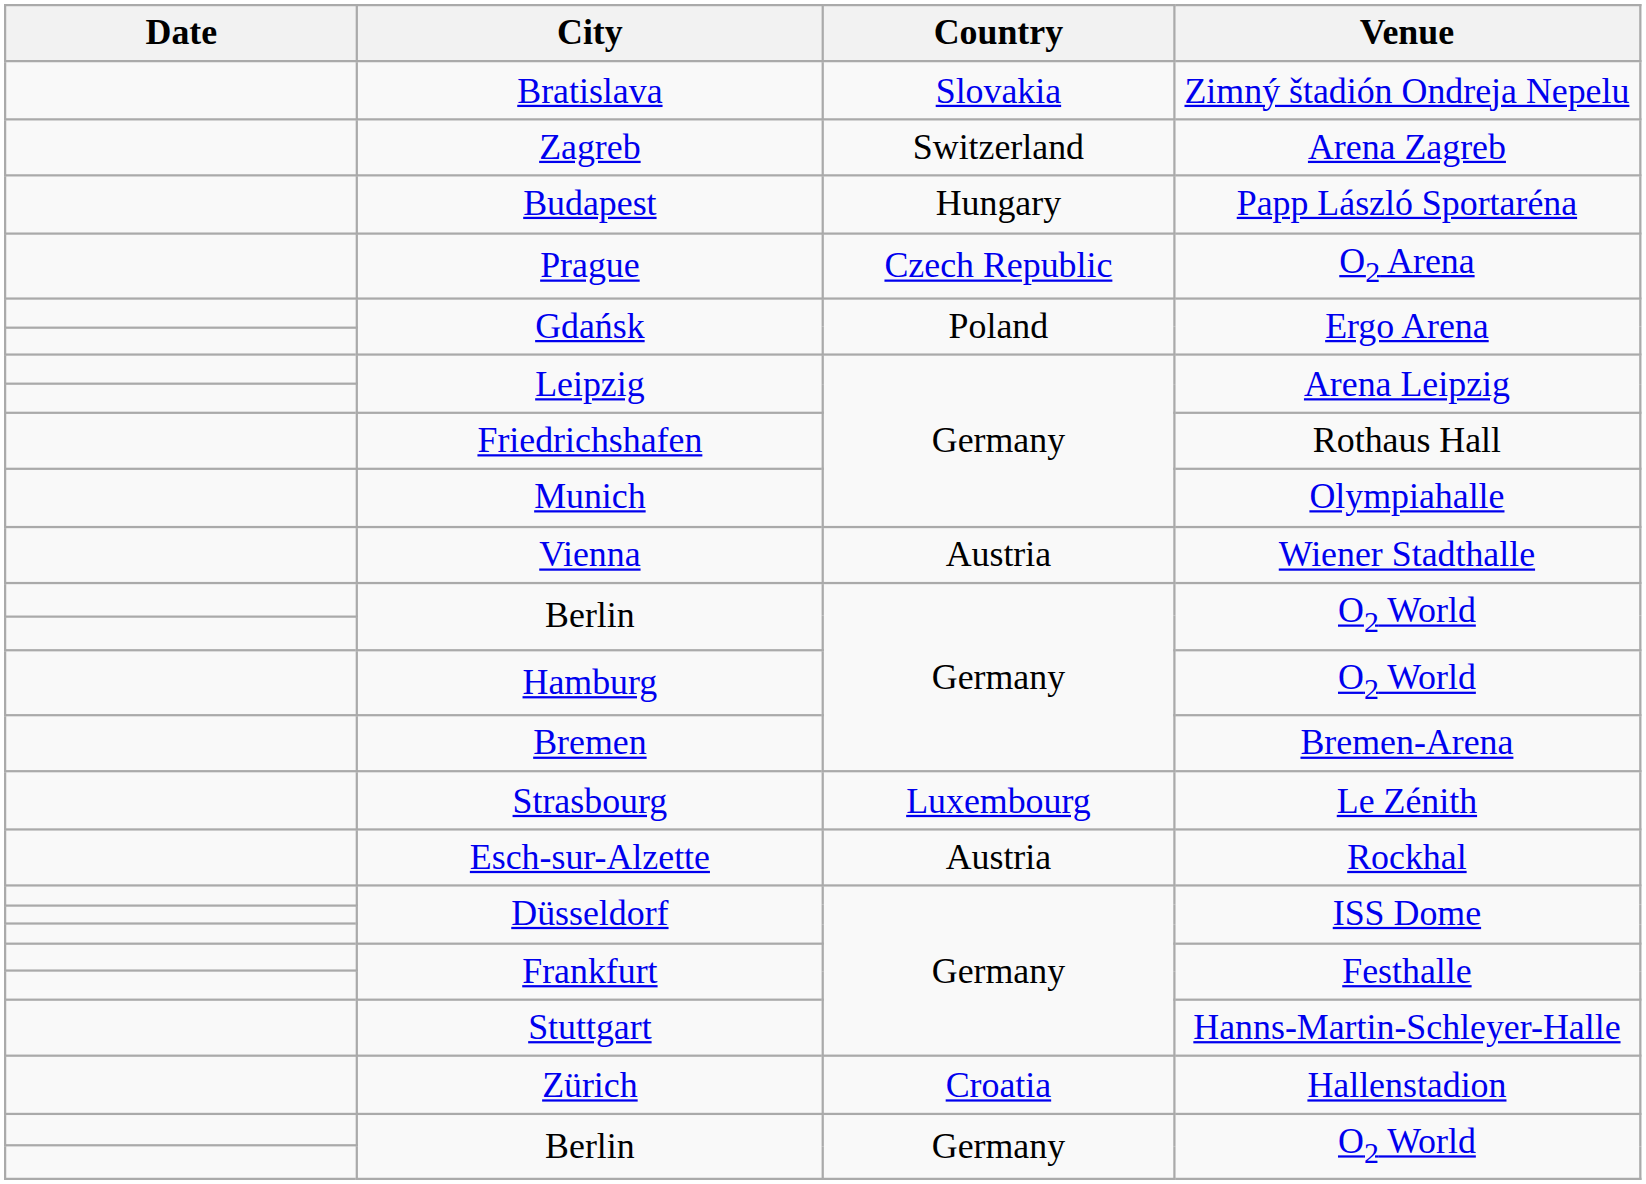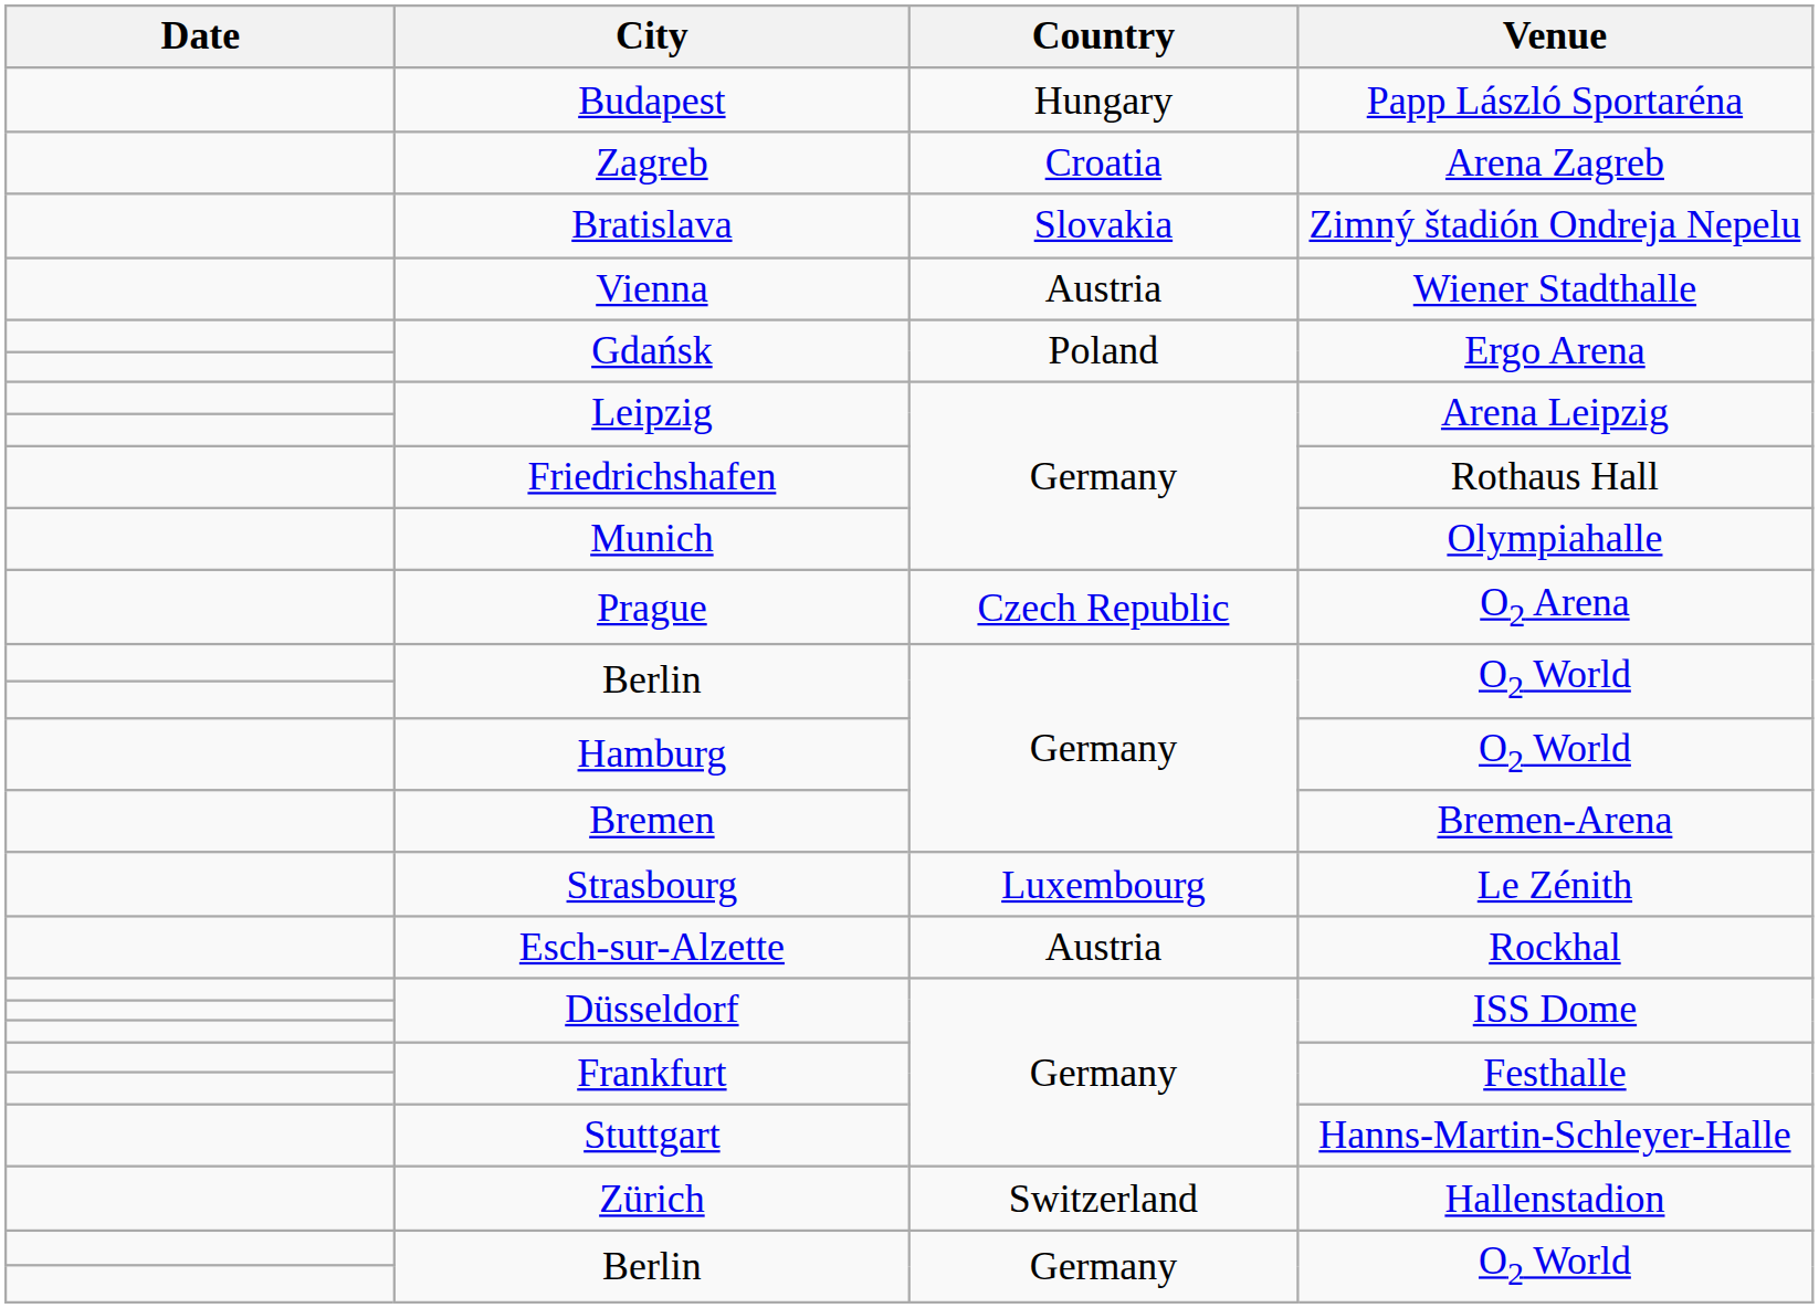 <table class="wikitable" style="text-align:center;">
 <tr>
 <th style="width:150px;">Date</th>
 <th style="width:200px;">City</th>
 <th style="width:150px;">Country</th>
 <th style="width:200px;">Venue</th>
 </tr>
 <tr>
 <td></td>
+<td><a href='#'>Budapest</a></td>
+<td>Hungary</td>
+<td><a href='#'>Papp László Sportaréna</a></td>
+</tr>
+<tr>
+<td></td>
+<td><a href='#'>Zagreb</a></td>
+<td><a href='#'>Croatia</a></td>
+<td><a href='#'>Arena Zagreb</a></td>
+</tr>
+<tr>
+<td></td>
 <td><a href='#'>Bratislava</a></td>
 <td><a href='#'>Slovakia</a></td>
 <td><a href='#'>Zimný štadión Ondreja Nepelu</a></td>
 </tr>
 <tr>
 <td></td>
-<td><a href='#'>Zagreb</a></td>
-<td>Switzerland</td>
-<td><a href='#'>Arena Zagreb</a></td>
-</tr>
-<tr>
-<td></td>
-<td><a href='#'>Budapest</a></td>
-<td>Hungary</td>
-<td><a href='#'>Papp László Sportaréna</a></td>
-</tr>
-<tr>
-<td></td>
-<td><a href='#'>Prague</a></td>
-<td><a href='#'>Czech Republic</a></td>
-<td><a href='#'>O<sub>2</sub> Arena</a></td>
+<td><a href='#'>Vienna</a></td>
+<td>Austria</td>
+<td><a href='#'>Wiener Stadthalle</a></td>
 </tr>
 <tr>
 <td></td>
 <td rowspan="2"><a href='#'>Gdańsk</a></td>
 <td rowspan="2">Poland</td>
 <td rowspan="2"><a href='#'>Ergo Arena</a></td>
 </tr>
 <tr>
 <td></td>
 </tr>
 <tr>
 <td></td>
 <td rowspan="2"><a href='#'>Leipzig</a></td>
 <td rowspan="4">Germany</td>
 <td rowspan="2"><a href='#'>Arena Leipzig</a></td>
 </tr>
 <tr>
 <td></td>
 </tr>
 <tr>
 <td></td>
 <td><a href='#'>Friedrichshafen</a></td>
 <td>Rothaus Hall</td>
 </tr>
 <tr>
 <td></td>
 <td><a href='#'>Munich</a></td>
 <td><a href='#'>Olympiahalle</a></td>
 </tr>
 <tr>
 <td></td>
-<td><a href='#'>Vienna</a></td>
-<td>Austria</td>
-<td><a href='#'>Wiener Stadthalle</a></td>
+<td><a href='#'>Prague</a></td>
+<td><a href='#'>Czech Republic</a></td>
+<td><a href='#'>O<sub>2</sub> Arena</a></td>
 </tr>
 <tr>
 <td></td>
 <td rowspan="2">Berlin</td>
 <td rowspan="4">Germany</td>
 <td rowspan="2"><a href='#'>O<sub>2</sub> World</a></td>
 </tr>
 <tr>
 <td></td>
 </tr>
 <tr>
 <td></td>
 <td><a href='#'>Hamburg</a></td>
 <td><a href='#'>O<sub>2</sub> World</a></td>
 </tr>
 <tr>
 <td></td>
 <td><a href='#'>Bremen</a></td>
 <td><a href='#'>Bremen-Arena</a></td>
 </tr>
 <tr>
 <td></td>
 <td><a href='#'>Strasbourg</a></td>
 <td><a href='#'>Luxembourg</a></td>
 <td><a href='#'>Le Zénith</a></td>
 </tr>
 <tr>
 <td></td>
 <td><a href='#'>Esch-sur-Alzette</a></td>
 <td>Austria</td>
 <td><a href='#'>Rockhal</a></td>
 </tr>
 <tr>
 <td></td>
 <td rowspan="3"><a href='#'>Düsseldorf</a></td>
 <td rowspan="6">Germany</td>
 <td rowspan="3"><a href='#'>ISS Dome</a></td>
 </tr>
 <tr>
 <td></td>
 </tr>
 <tr>
 <td></td>
 </tr>
 <tr>
 <td></td>
 <td rowspan="2"><a href='#'>Frankfurt</a></td>
 <td rowspan="2"><a href='#'>Festhalle</a></td>
 </tr>
 <tr>
 <td></td>
 </tr>
 <tr>
 <td></td>
 <td><a href='#'>Stuttgart</a></td>
 <td><a href='#'>Hanns-Martin-Schleyer-Halle</a></td>
 </tr>
 <tr>
 <td></td>
 <td><a href='#'>Zürich</a></td>
-<td><a href='#'>Croatia</a></td>
+<td>Switzerland</td>
 <td><a href='#'>Hallenstadion</a></td>
 </tr>
 <tr>
 <td></td>
 <td rowspan="2">Berlin</td>
 <td rowspan="2">Germany</td>
 <td rowspan="2"><a href='#'>O<sub>2</sub> World</a></td>
 </tr>
 <tr>
 <td></td>
 </tr>
 </table>
